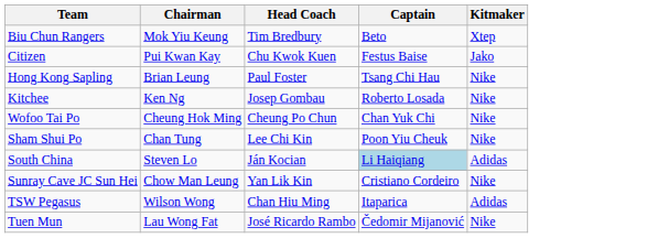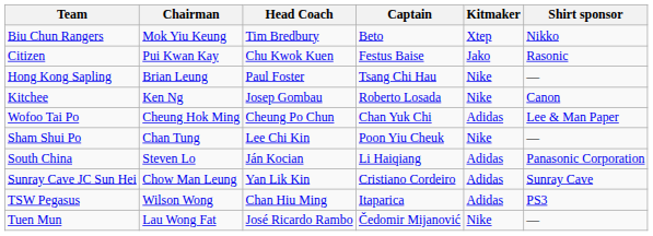 <table class="wikitable sortable" style="text-align: left;">
 <tr>
 <th>Team</th>
 <th>Chairman</th>
 <th>Head Coach</th>
 <th>Captain</th>
 <th>Kitmaker</th>
+<th>Shirt sponsor</th>
 </tr>
 <tr>
 <td><a href='#'>Biu Chun Rangers</a></td>
 <td><a href='#'>Mok Yiu Keung</a></td>
 <td><a href='#'>Tim Bredbury</a></td>
 <td><a href='#'>Beto</a></td>
 <td><a href='#'>Xtep</a></td>
+<td><a href='#'>Nikko</a></td>
 </tr>
 <tr>
 <td><a href='#'>Citizen</a></td>
 <td><a href='#'>Pui Kwan Kay</a></td>
 <td><a href='#'>Chu Kwok Kuen</a></td>
 <td><a href='#'>Festus Baise</a></td>
 <td><a href='#'>Jako</a></td>
+<td><a href='#'>Rasonic</a></td>
 </tr>
 <tr>
 <td><a href='#'>Hong Kong Sapling</a></td>
 <td><a href='#'>Brian Leung</a></td>
 <td><a href='#'>Paul Foster</a></td>
 <td><a href='#'>Tsang Chi Hau</a></td>
 <td><a href='#'>Nike</a></td>
+<td>—</td>
 </tr>
 <tr>
 <td><a href='#'>Kitchee</a></td>
 <td><a href='#'>Ken Ng</a></td>
 <td><a href='#'>Josep Gombau</a></td>
 <td><a href='#'>Roberto Losada</a></td>
 <td><a href='#'>Nike</a></td>
+<td><a href='#'>Canon</a></td>
 </tr>
 <tr>
 <td><a href='#'>Wofoo Tai Po</a></td>
 <td><a href='#'>Cheung Hok Ming</a></td>
 <td><a href='#'>Cheung Po Chun</a></td>
 <td><a href='#'>Chan Yuk Chi</a></td>
-<td><a href='#'>Nike</a></td>
+<td><a href='#'>Adidas</a></td>
+<td><a href='#'>Lee & Man Paper</a></td>
 </tr>
 <tr>
 <td><a href='#'>Sham Shui Po</a></td>
 <td><a href='#'>Chan Tung</a></td>
 <td><a href='#'>Lee Chi Kin</a></td>
 <td><a href='#'>Poon Yiu Cheuk</a></td>
 <td><a href='#'>Nike</a></td>
+<td>—</td>
 </tr>
 <tr>
 <td><a href='#'>South China</a></td>
 <td><a href='#'>Steven Lo</a></td>
 <td><a href='#'>Ján Kocian</a></td>
-<td style="background: lightblue;"><a href='#'>Li Haiqiang</a></td>
+<td><a href='#'>Li Haiqiang</a></td>
 <td><a href='#'>Adidas</a></td>
+<td><a href='#'>Panasonic Corporation</a></td>
 </tr>
 <tr>
 <td><a href='#'>Sunray Cave JC Sun Hei</a></td>
 <td><a href='#'>Chow Man Leung</a></td>
 <td><a href='#'>Yan Lik Kin</a></td>
 <td><a href='#'>Cristiano Cordeiro</a></td>
-<td><a href='#'>Nike</a></td>
+<td><a href='#'>Adidas</a></td>
+<td><a href='#'>Sunray Cave</a></td>
 </tr>
 <tr>
 <td><a href='#'>TSW Pegasus</a></td>
 <td><a href='#'>Wilson Wong</a></td>
 <td><a href='#'>Chan Hiu Ming</a></td>
 <td><a href='#'>Itaparica</a></td>
 <td><a href='#'>Adidas</a></td>
+<td><a href='#'>PS3</a></td>
 </tr>
 <tr>
 <td><a href='#'>Tuen Mun</a></td>
 <td><a href='#'>Lau Wong Fat</a></td>
 <td><a href='#'>José Ricardo Rambo</a></td>
 <td><a href='#'>Čedomir Mijanović</a></td>
 <td><a href='#'>Nike</a></td>
+<td>—</td>
 </tr>
 </table>
